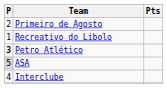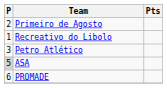 <table class="wikitable">
 <tr>
 <th>P</th>
 <th width=205>Team</th>
 <th>Pts</th>
 </tr>
 <tr>
 <td>2</td>
 <td><a href='#'>Primeiro de Agosto</a></td>
 <td></td>
 </tr>
 <tr>
 <td>1</td>
 <td><a href='#'>Recreativo do Libolo</a></td>
 <td></td>
 </tr>
 <tr>
-<td><strong>3</strong></td>
+<td>3</td>
 <td><a href='#'>Petro Atlético</a></td>
 <td></td>
 </tr>
 <tr>
 <td style="background: lightgrey;">5</td>
 <td><a href='#'>ASA</a></td>
 <td></td>
 </tr>
 <tr>
-<td>4</td>
-<td><a href='#'>Interclube</a></td>
+<td>6</td>
+<td><a href='#'>PROMADE</a></td>
 <td></td>
 </tr>
 <tr>
 </tr>
 </table>
